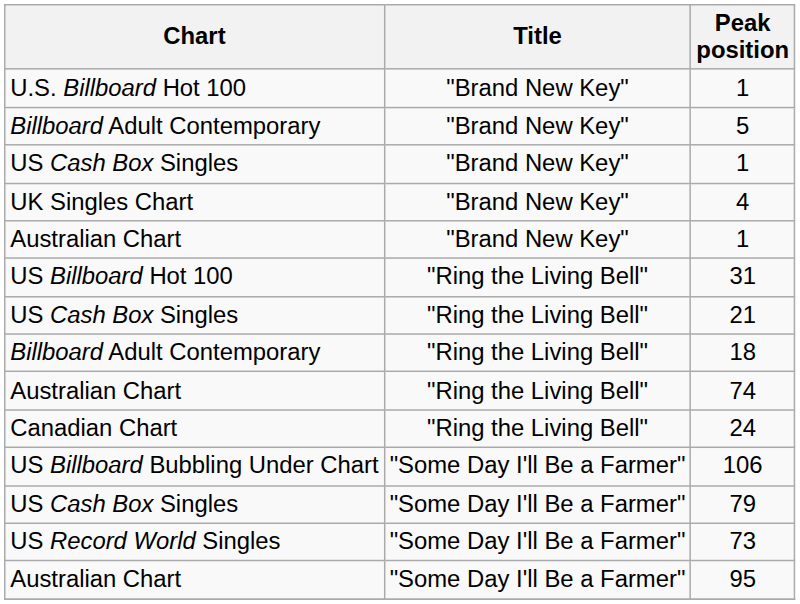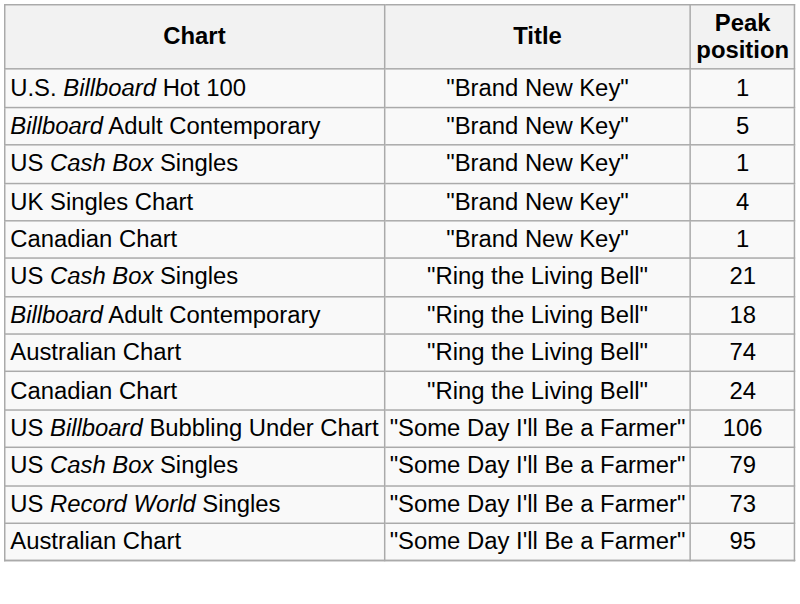 <table class="wikitable sortable">
 <tr>
 <th>Chart</th>
 <th>Title</th>
 <th>Peak<br>position</th>
 </tr>
 <tr>
 <td>U.S. <em>Billboard</em> Hot 100</td>
 <td align="center">"Brand New Key"</td>
 <td align="center">1</td>
 </tr>
 <tr>
 <td><em>Billboard</em> Adult Contemporary</td>
 <td align="center">"Brand New Key"</td>
 <td align="center">5</td>
 </tr>
 <tr>
 <td>US <em>Cash Box</em> Singles</td>
 <td align="center">"Brand New Key"</td>
 <td align="center">1</td>
 </tr>
 <tr>
 <td>UK Singles Chart</td>
 <td align="center">"Brand New Key"</td>
 <td align="center">4</td>
 </tr>
 <tr>
-<td>Australian Chart</td>
+<td>Canadian Chart</td>
 <td align="center">"Brand New Key"</td>
 <td align="center">1</td>
-</tr>
-<tr>
-<td>US <em>Billboard</em> Hot 100</td>
-<td align="center">"Ring the Living Bell"</td>
-<td align="center">31</td>
 </tr>
 <tr>
 <td>US <em>Cash Box</em> Singles</td>
 <td align="center">"Ring the Living Bell"</td>
 <td align="center">21</td>
 </tr>
 <tr>
 <td><em>Billboard</em> Adult Contemporary</td>
 <td align="center">"Ring the Living Bell"</td>
 <td align="center">18</td>
 </tr>
 <tr>
 <td>Australian Chart</td>
 <td align="center">"Ring the Living Bell"</td>
 <td align="center">74</td>
 </tr>
 <tr>
 <td>Canadian Chart</td>
 <td align="center">"Ring the Living Bell"</td>
 <td align="center">24</td>
 </tr>
 <tr>
 <td>US <em>Billboard</em> Bubbling Under Chart</td>
 <td align="center">"Some Day I'll Be a Farmer"</td>
 <td align="center">106</td>
 </tr>
 <tr>
 <td>US <em>Cash Box</em> Singles</td>
 <td align="center">"Some Day I'll Be a Farmer"</td>
 <td align="center">79</td>
 </tr>
 <tr>
 <td>US <em>Record World</em> Singles </td>
 <td align="center">"Some Day I'll Be a Farmer"</td>
 <td align="center">73</td>
 </tr>
 <tr>
 <td>Australian Chart</td>
 <td align="center">"Some Day I'll Be a Farmer"</td>
 <td align="center">95</td>
 </tr>
 <tr>
 </tr>
 </table>
